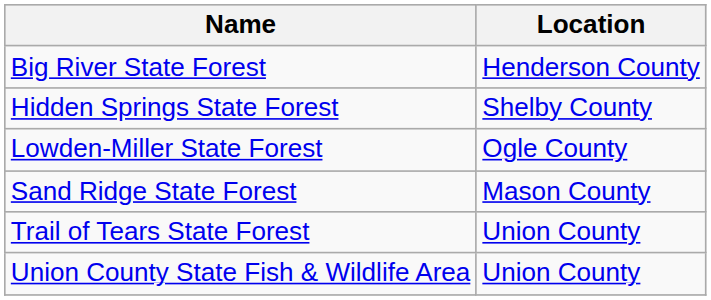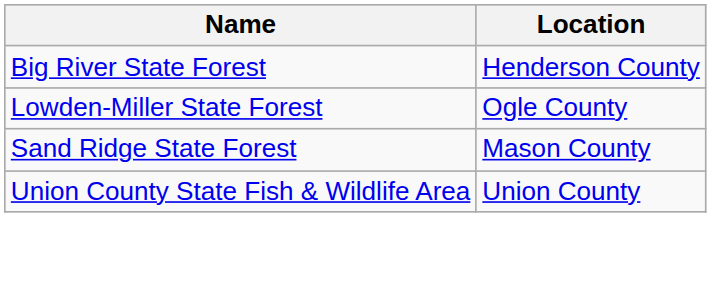 <table class="wikitable">
 <tr>
 <th>Name</th>
 <th>Location</th>
 </tr>
 <tr>
 <td><a href='#'>Big River State Forest</a></td>
 <td><a href='#'>Henderson County</a></td>
 </tr>
 <tr>
-<td><a href='#'>Hidden Springs State Forest</a></td>
-<td><a href='#'>Shelby County</a></td>
-</tr>
-<tr>
 <td><a href='#'>Lowden-Miller State Forest</a></td>
 <td><a href='#'>Ogle County</a></td>
 </tr>
 <tr>
 <td><a href='#'>Sand Ridge State Forest</a></td>
 <td><a href='#'>Mason County</a></td>
 </tr>
 <tr>
-<td><a href='#'>Trail of Tears State Forest</a></td>
-<td><a href='#'>Union County</a></td>
-</tr>
-<tr>
 <td><a href='#'>Union County State Fish & Wildlife Area</a></td>
 <td><a href='#'>Union County</a></td>
 </tr>
 </table>
